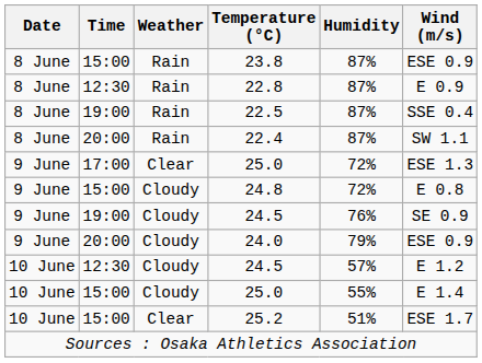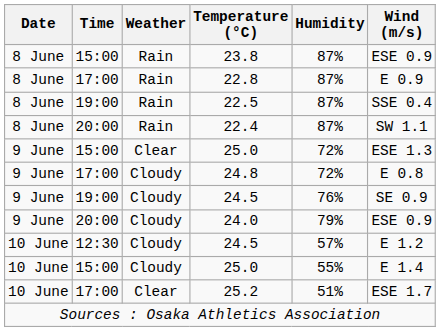 <table class="wikitable" style="text-align:center">
 <tr>
 <th>Date</th>
 <th>Time</th>
 <th>Weather</th>
 <th>Temperature<br>(°C)</th>
 <th>Humidity</th>
 <th>Wind<br>(m/s)</th>
 </tr>
 <tr>
 <td>8 June</td>
 <td>15:00</td>
 <td>Rain</td>
 <td>23.8</td>
 <td>87%</td>
 <td>ESE 0.9</td>
 </tr>
 <tr>
 <td>8 June</td>
-<td>12:30</td>
+<td>17:00</td>
 <td>Rain</td>
 <td>22.8</td>
 <td>87%</td>
 <td>E 0.9</td>
 </tr>
 <tr>
 <td>8 June</td>
 <td>19:00</td>
 <td>Rain</td>
 <td>22.5</td>
 <td>87%</td>
 <td>SSE 0.4</td>
 </tr>
 <tr>
 <td>8 June</td>
 <td>20:00</td>
 <td>Rain</td>
 <td>22.4</td>
 <td>87%</td>
 <td>SW 1.1</td>
 </tr>
 <tr>
 <td>9 June</td>
-<td>17:00</td>
+<td>15:00</td>
 <td>Clear</td>
 <td>25.0</td>
 <td>72%</td>
 <td>ESE 1.3</td>
 </tr>
 <tr>
 <td>9 June</td>
-<td>15:00</td>
+<td>17:00</td>
 <td>Cloudy</td>
 <td>24.8</td>
 <td>72%</td>
 <td>E 0.8</td>
 </tr>
 <tr>
 <td>9 June</td>
 <td>19:00</td>
 <td>Cloudy</td>
 <td>24.5</td>
 <td>76%</td>
 <td>SE 0.9</td>
 </tr>
 <tr>
 <td>9 June</td>
 <td>20:00</td>
 <td>Cloudy</td>
 <td>24.0</td>
 <td>79%</td>
 <td>ESE 0.9</td>
 </tr>
 <tr>
 <td>10 June</td>
 <td>12:30</td>
 <td>Cloudy</td>
 <td>24.5</td>
 <td>57%</td>
 <td>E 1.2</td>
 </tr>
 <tr>
 <td>10 June</td>
 <td>15:00</td>
 <td>Cloudy</td>
 <td>25.0</td>
 <td>55%</td>
 <td>E 1.4</td>
 </tr>
 <tr>
 <td>10 June</td>
-<td>15:00</td>
+<td>17:00</td>
 <td>Clear</td>
 <td>25.2</td>
 <td>51%</td>
 <td>ESE 1.7</td>
 </tr>
 <tr>
 <td colspan="6"><em>Sources : Osaka Athletics Association</em></td>
 </tr>
 </table>
